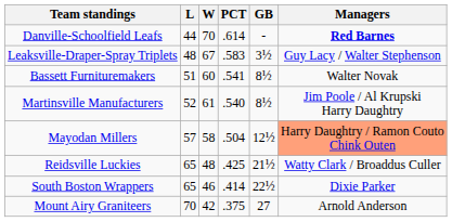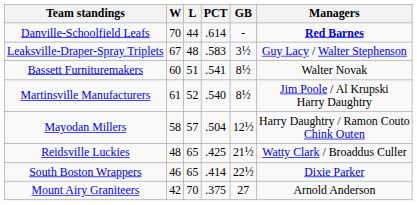 <table class="wikitable" style="text-align:center">
 <tr>
 <th>Team standings</th>
+<th>W</th>
 <th>L</th>
-<th>W</th>
 <th>PCT</th>
 <th>GB</th>
 <th>Managers</th>
 </tr>
 <tr>
 <td><a href='#'>Danville-Schoolfield Leafs</a></td>
+<td>70</td>
 <td>44</td>
-<td>70</td>
 <td>.614</td>
 <td>-</td>
 <td><strong><a href='#'>Red Barnes</a></strong></td>
 </tr>
 <tr>
 <td><a href='#'>Leaksville-Draper-Spray Triplets</a></td>
+<td>67</td>
 <td>48</td>
-<td>67</td>
 <td>.583</td>
 <td>3½</td>
 <td><a href='#'>Guy Lacy</a> / <a href='#'>Walter Stephenson</a></td>
 </tr>
 <tr>
 <td><a href='#'>Bassett Furnituremakers</a></td>
+<td>60</td>
 <td>51</td>
-<td>60</td>
 <td>.541</td>
 <td>8½</td>
 <td>Walter Novak</td>
 </tr>
 <tr>
 <td><a href='#'>Martinsville Manufacturers</a></td>
+<td>61</td>
 <td>52</td>
-<td>61</td>
 <td>.540</td>
 <td>8½</td>
 <td><a href='#'>Jim Poole</a> / Al Krupski <br> Harry Daughtry</td>
 </tr>
 <tr>
 <td><a href='#'>Mayodan Millers</a></td>
+<td>58</td>
 <td>57</td>
-<td>58</td>
 <td>.504</td>
 <td>12½</td>
-<td style="background: lightsalmon;">Harry Daughtry / Ramon Couto <br> <a href='#'>Chink Outen</a></td>
+<td>Harry Daughtry / Ramon Couto <br> <a href='#'>Chink Outen</a></td>
 </tr>
 <tr>
 <td><a href='#'>Reidsville Luckies</a></td>
+<td>48</td>
 <td>65</td>
-<td>48</td>
 <td>.425</td>
 <td>21½</td>
 <td><a href='#'>Watty Clark</a> / Broaddus Culler</td>
 </tr>
 <tr>
 <td><a href='#'>South Boston Wrappers</a></td>
+<td>46</td>
 <td>65</td>
-<td>46</td>
 <td>.414</td>
 <td>22½</td>
 <td><a href='#'>Dixie Parker</a></td>
 </tr>
 <tr>
 <td><a href='#'>Mount Airy Graniteers</a></td>
+<td>42</td>
 <td>70</td>
-<td>42</td>
 <td>.375</td>
 <td>27</td>
 <td>Arnold Anderson</td>
 </tr>
 </table>
